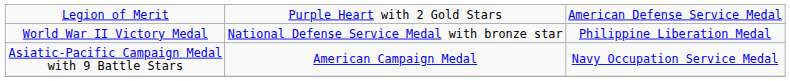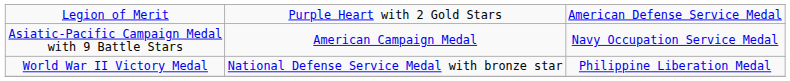 <table class="wikitable" style="margin:1em auto; text-align:center;">
 <tr>
 <td><a href='#'>Legion of Merit</a></td>
 <td><a href='#'>Purple Heart</a> with 2 Gold Stars</td>
 <td><a href='#'>American Defense Service Medal</a></td>
 </tr>
 <tr>
+<td><a href='#'>Asiatic-Pacific Campaign Medal</a><br> with 9 Battle Stars</td>
+<td><a href='#'>American Campaign Medal</a></td>
+<td><a href='#'>Navy Occupation Service Medal</a></td>
+</tr>
+<tr>
 <td><a href='#'>World War II Victory Medal</a></td>
 <td><a href='#'>National Defense Service Medal</a> with bronze star</td>
 <td><a href='#'>Philippine Liberation Medal</a></td>
 </tr>
 <tr>
-<td><a href='#'>Asiatic-Pacific Campaign Medal</a><br> with 9 Battle Stars</td>
-<td><a href='#'>American Campaign Medal</a></td>
-<td><a href='#'>Navy Occupation Service Medal</a></td>
-</tr>
-<tr>
 </tr>
 </table>
